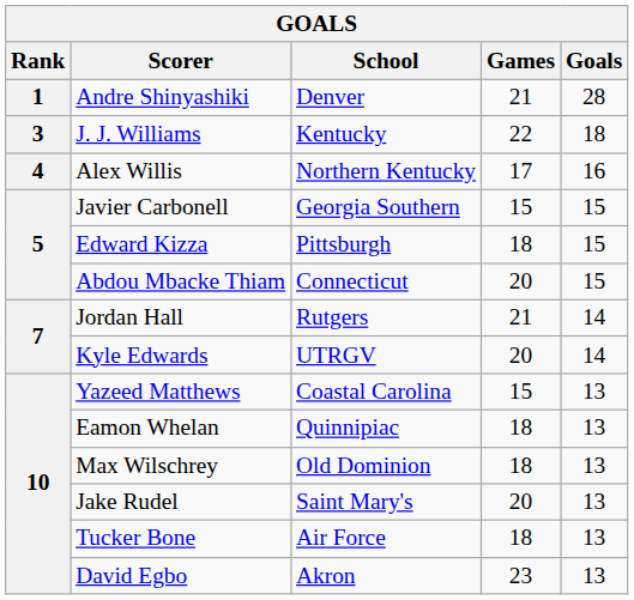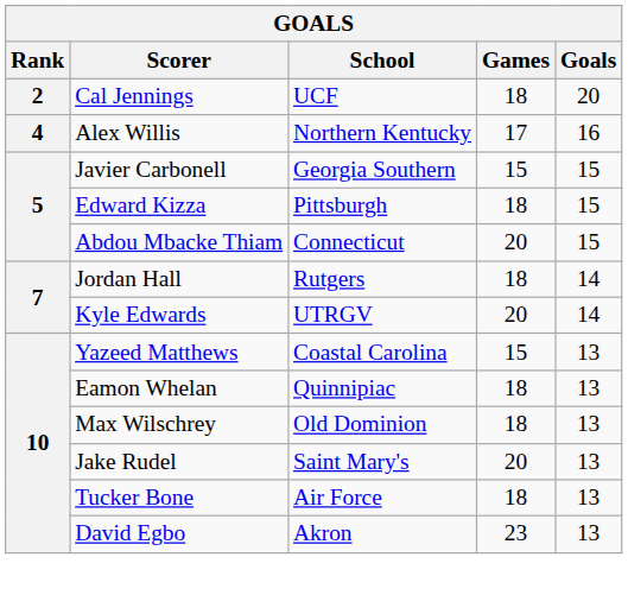 <table class="wikitable">
 <tr>
 <th colspan=5>GOALS</th>
 </tr>
 <tr>
 <th>Rank</th>
 <th>Scorer</th>
 <th>School</th>
 <th>Games</th>
 <th>Goals</th>
 </tr>
 <tr>
-<th>1</th>
-<td><a href='#'>Andre Shinyashiki</a></td>
-<td><a href='#'>Denver</a></td>
-<td style="text-align:center;">21</td>
-<td style="text-align:center;">28</td>
-</tr>
-<tr>
-<th>3</th>
-<td><a href='#'>J. J. Williams</a></td>
-<td><a href='#'>Kentucky</a></td>
-<td style="text-align:center;">22</td>
+<th>2</th>
+<td><a href='#'>Cal Jennings</a></td>
+<td><a href='#'>UCF</a></td>
 <td style="text-align:center;">18</td>
+<td style="text-align:center;">20</td>
 </tr>
 <tr>
 <th>4</th>
 <td>Alex Willis</td>
 <td><a href='#'>Northern Kentucky</a></td>
 <td style="text-align:center;">17</td>
 <td style="text-align:center;">16</td>
 </tr>
 <tr>
 <th rowspan="3">5</th>
 <td>Javier Carbonell</td>
 <td><a href='#'>Georgia Southern</a></td>
 <td style="text-align:center;">15</td>
 <td style="text-align:center;">15</td>
 </tr>
 <tr>
 <td><a href='#'>Edward Kizza</a></td>
 <td><a href='#'>Pittsburgh</a></td>
 <td style="text-align:center;">18</td>
 <td style="text-align:center;">15</td>
 </tr>
 <tr>
 <td><a href='#'>Abdou Mbacke Thiam</a></td>
 <td><a href='#'>Connecticut</a></td>
 <td style="text-align:center;">20</td>
 <td style="text-align:center;">15</td>
 </tr>
 <tr>
 <th rowspan="2">7</th>
 <td>Jordan Hall</td>
 <td><a href='#'>Rutgers</a></td>
-<td style="text-align:center;">21</td>
+<td style="text-align:center;">18</td>
 <td style="text-align:center;">14</td>
 </tr>
 <tr>
 <td><a href='#'>Kyle Edwards</a></td>
 <td><a href='#'>UTRGV</a></td>
 <td style="text-align:center;">20</td>
 <td style="text-align:center;">14</td>
 </tr>
 <tr>
 <th rowspan="6">10</th>
 <td><a href='#'>Yazeed Matthews</a></td>
 <td><a href='#'>Coastal Carolina</a></td>
 <td style="text-align:center;">15</td>
 <td style="text-align:center;">13</td>
 </tr>
 <tr>
 <td>Eamon Whelan</td>
 <td><a href='#'>Quinnipiac</a></td>
 <td style="text-align:center;">18</td>
 <td style="text-align:center;">13</td>
 </tr>
 <tr>
 <td>Max Wilschrey</td>
 <td><a href='#'>Old Dominion</a></td>
 <td style="text-align:center;">18</td>
 <td style="text-align:center;">13</td>
 </tr>
 <tr>
 <td>Jake Rudel</td>
 <td><a href='#'>Saint Mary's</a></td>
 <td style="text-align:center;">20</td>
 <td style="text-align:center;">13</td>
 </tr>
 <tr>
 <td><a href='#'>Tucker Bone</a></td>
 <td><a href='#'>Air Force</a></td>
 <td style="text-align:center;">18</td>
 <td style="text-align:center;">13</td>
 </tr>
 <tr>
 <td><a href='#'>David Egbo</a></td>
 <td><a href='#'>Akron</a></td>
 <td style="text-align:center;">23</td>
 <td style="text-align:center;">13</td>
 </tr>
 </table>
